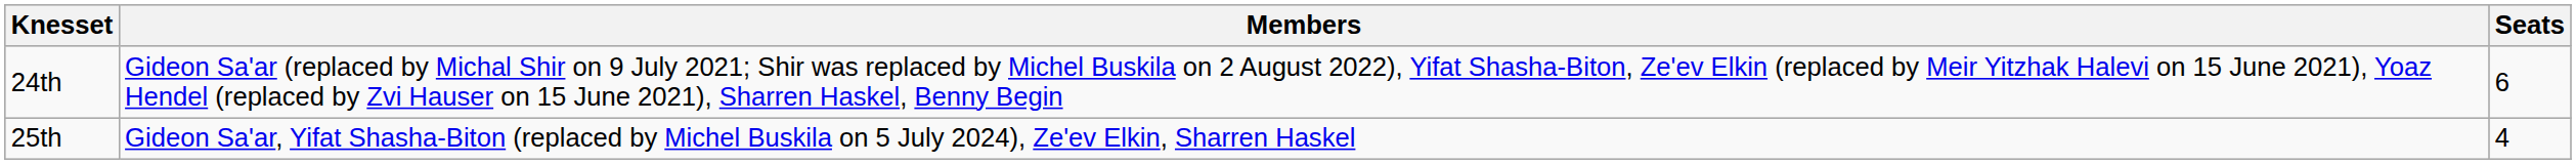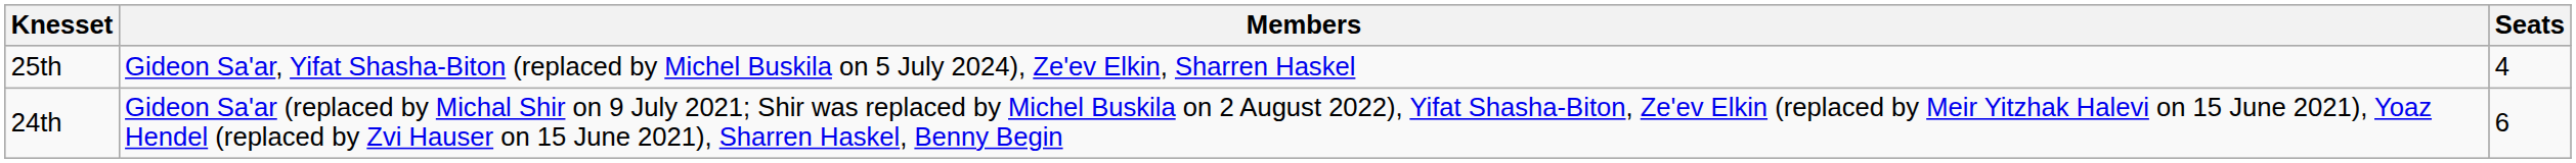 <table class="wikitable">
 <tr>
 <th>Knesset</th>
 <th>Members</th>
 <th>Seats</th>
 </tr>
 <tr>
+<td>25th</td>
+<td><a href='#'>Gideon Sa'ar</a>, <a href='#'>Yifat Shasha-Biton</a> (replaced by <a href='#'>Michel Buskila</a> on 5 July 2024), <a href='#'>Ze'ev Elkin</a>, <a href='#'>Sharren Haskel</a></td>
+<td>4</td>
+</tr>
+<tr>
 <td>24th</td>
 <td><a href='#'>Gideon Sa'ar</a>  (replaced by <a href='#'>Michal Shir</a> on 9 July 2021; Shir was replaced by <a href='#'>Michel Buskila</a> on 2 August 2022), <a href='#'>Yifat Shasha-Biton</a>, <a href='#'>Ze'ev Elkin</a> (replaced by <a href='#'>Meir Yitzhak Halevi</a> on 15 June 2021), <a href='#'>Yoaz Hendel</a> (replaced by <a href='#'>Zvi Hauser</a> on 15 June 2021), <a href='#'>Sharren Haskel</a>, <a href='#'>Benny Begin</a></td>
 <td>6</td>
 </tr>
-<tr>
-<td>25th</td>
-<td><a href='#'>Gideon Sa'ar</a>, <a href='#'>Yifat Shasha-Biton</a> (replaced by <a href='#'>Michel Buskila</a> on 5 July 2024), <a href='#'>Ze'ev Elkin</a>, <a href='#'>Sharren Haskel</a></td>
-<td>4</td>
-</tr>
 </table>
